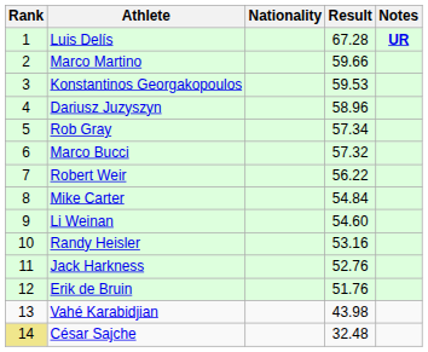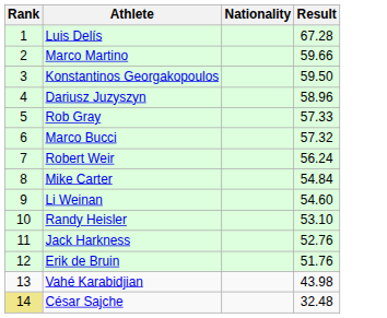 <table class="wikitable sortable" style="text-align:center">
 <tr>
 <th>Rank</th>
 <th>Athlete</th>
 <th>Nationality</th>
 <th>Result</th>
-<th>Notes</th>
 </tr>
 <tr bgcolor=ddffdd>
 <td>1</td>
 <td align=left><a href='#'>Luis Delís</a></td>
 <td align=left></td>
 <td>67.28</td>
-<td><strong><a href='#'>UR</a></strong></td>
 </tr>
 <tr bgcolor=ddffdd>
 <td>2</td>
 <td align=left><a href='#'>Marco Martino</a></td>
 <td align=left></td>
 <td>59.66</td>
-<td></td>
 </tr>
 <tr bgcolor=ddffdd>
 <td>3</td>
 <td align=left><a href='#'>Konstantinos Georgakopoulos</a></td>
 <td align=left></td>
-<td>59.53</td>
-<td></td>
+<td>59.50</td>
 </tr>
 <tr bgcolor=ddffdd>
 <td>4</td>
 <td align=left><a href='#'>Dariusz Juzyszyn</a></td>
 <td align=left></td>
 <td>58.96</td>
-<td></td>
 </tr>
 <tr bgcolor=ddffdd>
 <td>5</td>
 <td align=left><a href='#'>Rob Gray</a></td>
 <td align=left></td>
-<td>57.34</td>
-<td></td>
+<td>57.33</td>
 </tr>
 <tr bgcolor=ddffdd>
 <td>6</td>
 <td align=left><a href='#'>Marco Bucci</a></td>
 <td align=left></td>
 <td>57.32</td>
-<td></td>
 </tr>
 <tr bgcolor=ddffdd>
 <td>7</td>
 <td align=left><a href='#'>Robert Weir</a></td>
 <td align=left></td>
-<td>56.22</td>
-<td></td>
+<td>56.24</td>
 </tr>
 <tr bgcolor=ddffdd>
 <td>8</td>
 <td align=left><a href='#'>Mike Carter</a></td>
 <td align=left></td>
 <td>54.84</td>
-<td></td>
 </tr>
 <tr bgcolor=ddffdd>
 <td>9</td>
 <td align=left><a href='#'>Li Weinan</a></td>
 <td align=left></td>
 <td>54.60</td>
-<td></td>
 </tr>
 <tr bgcolor=ddffdd>
 <td>10</td>
 <td align=left><a href='#'>Randy Heisler</a></td>
 <td align=left></td>
-<td>53.16</td>
-<td></td>
+<td>53.10</td>
 </tr>
 <tr bgcolor=ddffdd>
 <td>11</td>
 <td align=left><a href='#'>Jack Harkness</a></td>
 <td align=left></td>
 <td>52.76</td>
-<td></td>
 </tr>
 <tr bgcolor=ddffdd>
 <td>12</td>
 <td align=left><a href='#'>Erik de Bruin</a></td>
 <td align=left></td>
 <td>51.76</td>
-<td></td>
 </tr>
 <tr>
 <td>13</td>
 <td align=left><a href='#'>Vahé Karabidjian</a></td>
 <td align=left></td>
 <td>43.98</td>
-<td></td>
 </tr>
 <tr>
 <td style="background: khaki;">14</td>
 <td align=left><a href='#'>César Sajche</a></td>
 <td align=left></td>
 <td>32.48</td>
-<td></td>
 </tr>
 </table>
